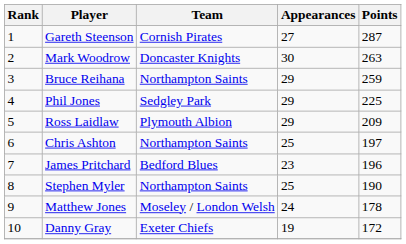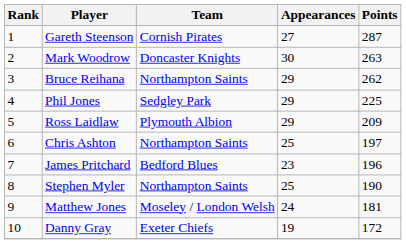 <table class="wikitable">
 <tr>
 <th>Rank</th>
 <th>Player</th>
 <th>Team</th>
 <th>Appearances</th>
 <th>Points</th>
 </tr>
 <tr>
 <td>1</td>
 <td> <a href='#'>Gareth Steenson</a></td>
 <td><a href='#'>Cornish Pirates</a></td>
 <td>27</td>
 <td>287</td>
 </tr>
 <tr>
 <td>2</td>
 <td> <a href='#'>Mark Woodrow</a></td>
 <td><a href='#'>Doncaster Knights</a></td>
 <td>30</td>
 <td>263</td>
 </tr>
 <tr>
 <td>3</td>
 <td> <a href='#'>Bruce Reihana</a></td>
 <td><a href='#'>Northampton Saints</a></td>
 <td>29</td>
-<td>259</td>
+<td>262</td>
 </tr>
 <tr>
 <td>4</td>
 <td> <a href='#'>Phil Jones</a></td>
 <td><a href='#'>Sedgley Park</a></td>
 <td>29</td>
 <td>225</td>
 </tr>
 <tr>
 <td>5</td>
 <td> <a href='#'>Ross Laidlaw</a></td>
 <td><a href='#'>Plymouth Albion</a></td>
 <td>29</td>
 <td>209</td>
 </tr>
 <tr>
 <td>6</td>
 <td> <a href='#'>Chris Ashton</a></td>
 <td><a href='#'>Northampton Saints</a></td>
 <td>25</td>
 <td>197</td>
 </tr>
 <tr>
 <td>7</td>
 <td> <a href='#'>James Pritchard</a></td>
 <td><a href='#'>Bedford Blues</a></td>
 <td>23</td>
 <td>196</td>
 </tr>
 <tr>
 <td>8</td>
 <td> <a href='#'>Stephen Myler</a></td>
 <td><a href='#'>Northampton Saints</a></td>
 <td>25</td>
 <td>190</td>
 </tr>
 <tr>
 <td>9</td>
 <td> <a href='#'>Matthew Jones</a></td>
 <td><a href='#'>Moseley</a> / <a href='#'>London Welsh</a></td>
 <td>24</td>
-<td>178</td>
+<td>181</td>
 </tr>
 <tr>
 <td>10</td>
 <td> <a href='#'>Danny Gray</a></td>
 <td><a href='#'>Exeter Chiefs</a></td>
 <td>19</td>
 <td>172</td>
 </tr>
 <tr>
 </tr>
 </table>
